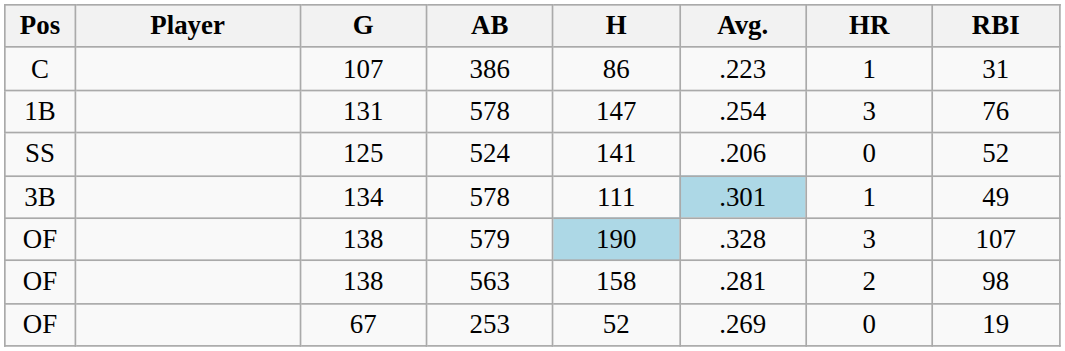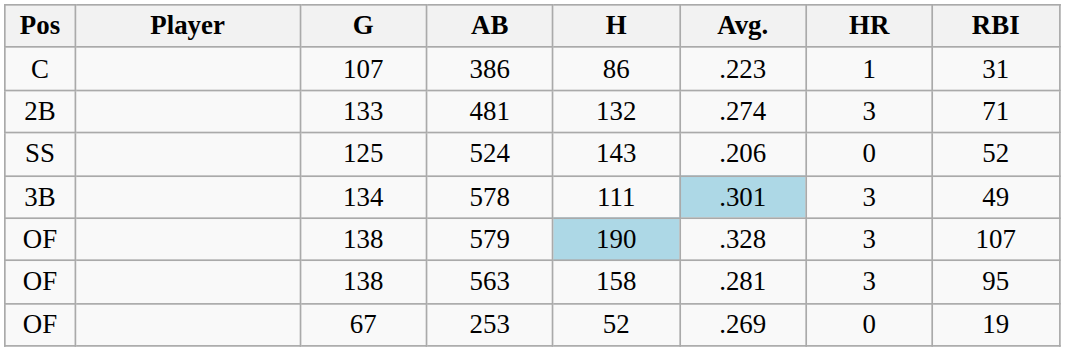 <table class="wikitable sortable">
 <tr>
 <th bgcolor="#DDDDFF" width="5%">Pos</th>
 <th bgcolor="#DDDDFF" width="16%">Player</th>
 <th bgcolor="#DDDDFF" width="9%">G</th>
 <th bgcolor="#DDDDFF" width="9%">AB</th>
 <th bgcolor="#DDDDFF" width="9%">H</th>
 <th bgcolor="#DDDDFF" width="9%">Avg.</th>
 <th bgcolor="#DDDDFF" width="9%">HR</th>
 <th bgcolor="#DDDDFF" width="9%">RBI</th>
 </tr>
 <tr align="center">
 <td>C</td>
 <td></td>
 <td>107</td>
 <td>386</td>
 <td>86</td>
 <td>.223</td>
 <td>1</td>
 <td>31</td>
 </tr>
 <tr align="center">
-<td>1B</td>
+<td>2B</td>
 <td></td>
-<td>131</td>
-<td>578</td>
-<td>147</td>
-<td>.254</td>
+<td>133</td>
+<td>481</td>
+<td>132</td>
+<td>.274</td>
 <td>3</td>
-<td>76</td>
+<td>71</td>
 </tr>
 <tr align="center">
 <td>SS</td>
 <td></td>
 <td>125</td>
 <td>524</td>
-<td>141</td>
+<td>143</td>
 <td>.206</td>
 <td>0</td>
 <td>52</td>
 </tr>
 <tr align="center">
 <td>3B</td>
 <td></td>
 <td>134</td>
 <td>578</td>
 <td>111</td>
 <td style="background: lightblue;">.301</td>
-<td>1</td>
+<td>3</td>
 <td>49</td>
 </tr>
 <tr align="center">
 <td>OF</td>
 <td></td>
 <td>138</td>
 <td>579</td>
 <td style="background: lightblue;">190</td>
 <td>.328</td>
 <td>3</td>
 <td>107</td>
 </tr>
 <tr align="center">
 <td>OF</td>
 <td></td>
 <td>138</td>
 <td>563</td>
 <td>158</td>
 <td>.281</td>
-<td>2</td>
-<td>98</td>
+<td>3</td>
+<td>95</td>
 </tr>
 <tr align="center">
 <td>OF</td>
 <td></td>
 <td>67</td>
 <td>253</td>
 <td>52</td>
 <td>.269</td>
 <td>0</td>
 <td>19</td>
 </tr>
 </table>
